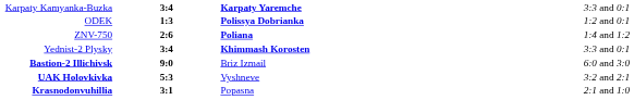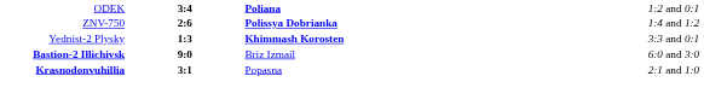 <table width=100% cellspacing=1>
 <tr>
 <th width=20%></th>
 <th width=12%></th>
 <th width=20%></th>
 <th></th>
 </tr>
 <tr style=font-size:90%>
-<td align=right><a href='#'>Karpaty Kamyanka-Buzka</a></td>
+<td align=right><a href='#'>ODEK</a></td>
 <td align=center><strong>3:4</strong></td>
-<td><strong><a href='#'>Karpaty Yaremche</a></strong></td>
-<td align=center><em>3:3</em> and <em>0:1</em></td>
-</tr>
-<tr style=font-size:90%>
-<td align=right><a href='#'>ODEK</a></td>
-<td align=center><strong>1:3</strong></td>
-<td><strong><a href='#'>Polissya Dobrianka</a></strong></td>
+<td><strong><a href='#'>Poliana</a></strong></td>
 <td align=center><em>1:2</em> and <em>0:1</em></td>
 </tr>
 <tr style=font-size:90%>
 <td align=right><a href='#'>ZNV-750</a></td>
 <td align=center><strong>2:6</strong></td>
-<td><strong><a href='#'>Poliana</a></strong></td>
+<td><strong><a href='#'>Polissya Dobrianka</a></strong></td>
 <td align=center><em>1:4</em> and <em>1:2</em></td>
 </tr>
 <tr style=font-size:90%>
 <td align=right><a href='#'>Yednist-2 Plysky</a></td>
-<td align=center><strong>3:4</strong></td>
+<td align=center><strong>1:3</strong></td>
 <td><strong><a href='#'>Khimmash Korosten</a></strong></td>
 <td align=center><em>3:3</em> and <em>0:1</em></td>
 </tr>
 <tr style=font-size:90%>
 <td align=right><strong><a href='#'>Bastion-2 Illichivsk</a></strong></td>
 <td align=center><strong>9:0</strong></td>
 <td><a href='#'>Briz Izmail</a></td>
 <td align=center><em>6:0</em> and <em>3:0</em></td>
 </tr>
 <tr style=font-size:90%>
-<td align=right><strong><a href='#'>UAK Holovkivka</a></strong></td>
-<td align=center><strong>5:3</strong></td>
-<td><a href='#'>Vyshneve</a></td>
-<td align=center><em>3:2</em> and <em>2:1</em></td>
-</tr>
-<tr style=font-size:90%>
 <td align=right><strong><a href='#'>Krasnodonvuhillia</a></strong></td>
 <td align=center><strong>3:1</strong></td>
 <td><a href='#'>Popasna</a></td>
 <td align=center><em>2:1</em> and <em>1:0</em></td>
 </tr>
 </table>
